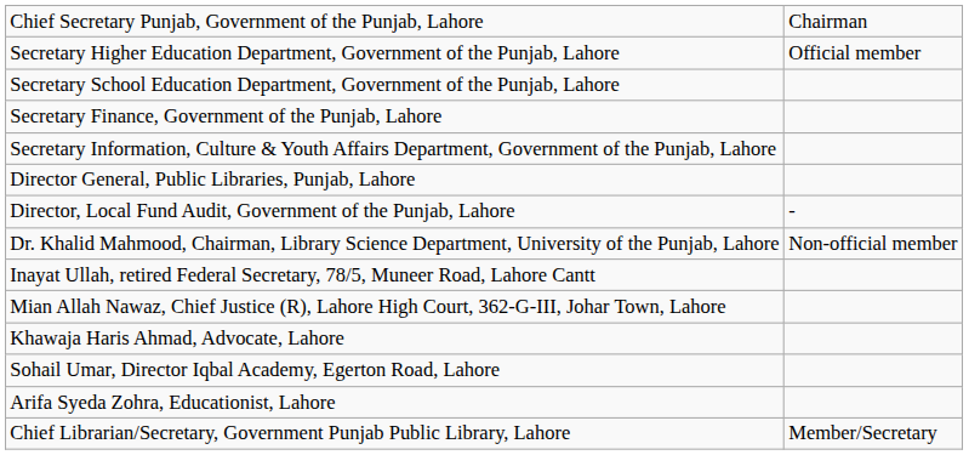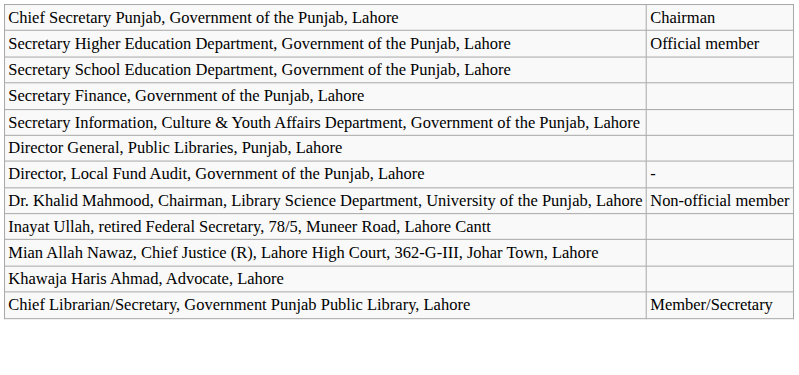 <table class="wikitable">
 <tr>
 <td>Chief Secretary Punjab, Government of the Punjab, Lahore</td>
 <td>Chairman</td>
 </tr>
 <tr>
 <td>Secretary Higher Education Department, Government of the Punjab, Lahore</td>
 <td>Official member</td>
 </tr>
 <tr>
 <td>Secretary School Education Department, Government of the Punjab, Lahore</td>
 <td></td>
 </tr>
 <tr>
 <td>Secretary Finance, Government of the Punjab, Lahore</td>
 <td></td>
 </tr>
 <tr>
 <td>Secretary Information, Culture & Youth Affairs Department, Government of the Punjab, Lahore</td>
 <td></td>
 </tr>
 <tr>
 <td>Director General, Public Libraries, Punjab, Lahore</td>
 <td></td>
 </tr>
 <tr>
 <td>Director, Local Fund Audit, Government of the Punjab, Lahore</td>
 <td>-</td>
 </tr>
 <tr>
 <td>Dr. Khalid Mahmood, Chairman, Library Science Department, University of the Punjab, Lahore</td>
 <td>Non-official member</td>
 </tr>
 <tr>
 <td>Inayat Ullah, retired Federal Secretary, 78/5, Muneer Road, Lahore Cantt</td>
 <td></td>
 </tr>
 <tr>
 <td>Mian Allah Nawaz, Chief Justice (R), Lahore High Court, 362-G-III, Johar Town, Lahore</td>
 <td></td>
 </tr>
 <tr>
 <td>Khawaja Haris Ahmad, Advocate, Lahore</td>
 <td></td>
 </tr>
 <tr>
-<td>Sohail Umar, Director Iqbal Academy, Egerton Road, Lahore</td>
-<td></td>
-</tr>
-<tr>
-<td>Arifa Syeda Zohra, Educationist, Lahore</td>
-<td></td>
-</tr>
-<tr>
 <td>Chief Librarian/Secretary, Government Punjab Public Library, Lahore</td>
 <td>Member/Secretary</td>
 </tr>
 </table>
